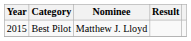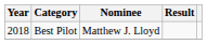 <table class="wikitable sortable">
 <tr>
 <th scope="col">Year</th>
 <th scope="col">Category</th>
 <th scope="col">Nominee</th>
 <th scope="col">Result</th>
 <th scope="col" class="unsortable"></th>
 </tr>
 <tr>
-<td>2015</td>
+<td>2018</td>
 <td scope="row">Best Pilot</td>
 <td>Matthew J. Lloyd </td>
 <td></td>
 <td style="text-align: center;"></td>
 </tr>
 <tr>
 </tr>
 </table>
